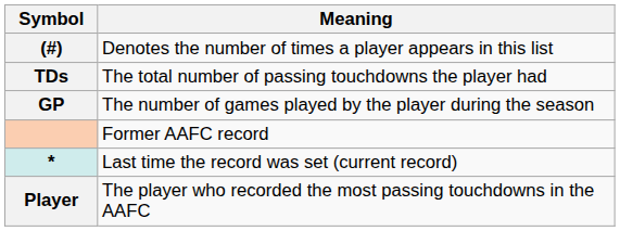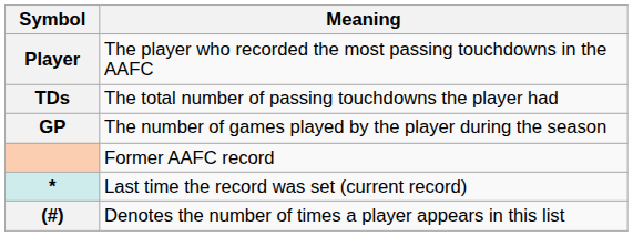 <table class="wikitable plainrowheaders" border="1">
 <tr>
 <th scope="col" style="width:75px">Symbol</th>
 <th scope="col" style="width:450px">Meaning</th>
 </tr>
 <tr>
-<th scope="row" style="text-align:center;">(#)</th>
-<td>Denotes the number of times a player appears in this list</td>
+<th scope="row" style="text-align:center;"><strong>Player</strong></th>
+<td>The player who recorded the most passing touchdowns in the AAFC</td>
 </tr>
 <tr>
 <th scope="row" style="text-align:center;"><strong>TDs</strong></th>
 <td>The total number of passing touchdowns the player had</td>
 </tr>
 <tr>
 <th scope="row" style="text-align:center;"><strong>GP</strong></th>
 <td>The number of games played by the player during the season</td>
 </tr>
 <tr>
 <th scope="row" style="text-align:center; background:#FBCEB1;"></th>
 <td>Former AAFC record</td>
 </tr>
 <tr>
 <th scope="row" style="text-align:center; background:#CFECEC;">*</th>
 <td>Last time the record was set (current record)</td>
 </tr>
 <tr>
-<th scope="row" style="text-align:center;"><strong>Player</strong></th>
-<td>The player who recorded the most passing touchdowns in the AAFC</td>
+<th scope="row" style="text-align:center;">(#)</th>
+<td>Denotes the number of times a player appears in this list</td>
 </tr>
 </table>
